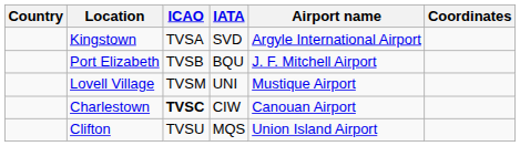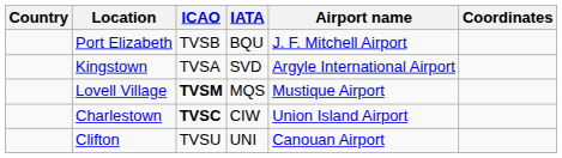 <table class="wikitable sortable">
 <tr>
 <th>Country</th>
 <th>Location</th>
 <th><a href='#'>ICAO</a></th>
 <th><a href='#'>IATA</a></th>
 <th>Airport name</th>
 <th>Coordinates</th>
+</tr>
+<tr>
+<td></td>
+<td><a href='#'>Port Elizabeth</a></td>
+<td>TVSB</td>
+<td>BQU</td>
+<td><a href='#'>J. F. Mitchell Airport</a></td>
+<td></td>
 </tr>
 <tr valign=top>
 <td></td>
 <td><a href='#'>Kingstown</a></td>
 <td>TVSA</td>
 <td>SVD</td>
 <td><a href='#'>Argyle International Airport</a></td>
 <td></td>
 </tr>
 <tr>
 <td></td>
-<td><a href='#'>Port Elizabeth</a></td>
-<td>TVSB</td>
-<td>BQU</td>
-<td><a href='#'>J. F. Mitchell Airport</a></td>
-<td></td>
-</tr>
-<tr>
-<td></td>
 <td><a href='#'>Lovell Village</a></td>
-<td>TVSM</td>
-<td>UNI</td>
+<td><strong>TVSM</strong></td>
+<td>MQS</td>
 <td><a href='#'>Mustique Airport</a></td>
 <td></td>
 </tr>
 <tr>
 <td></td>
 <td><a href='#'>Charlestown</a></td>
 <td><strong>TVSC</strong></td>
 <td>CIW</td>
-<td><a href='#'>Canouan Airport</a></td>
+<td><a href='#'>Union Island Airport</a></td>
 <td></td>
 </tr>
 <tr>
 <td></td>
 <td><a href='#'>Clifton</a></td>
 <td>TVSU</td>
-<td>MQS</td>
-<td><a href='#'>Union Island Airport</a></td>
+<td>UNI</td>
+<td><a href='#'>Canouan Airport</a></td>
 <td></td>
 </tr>
 </table>
